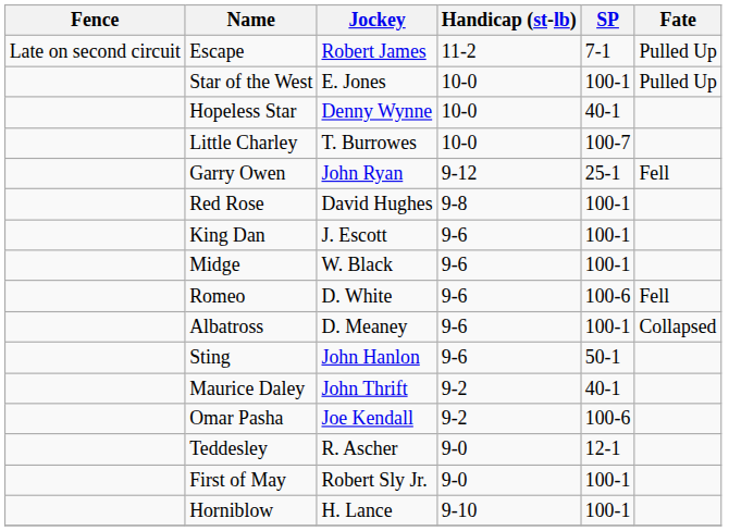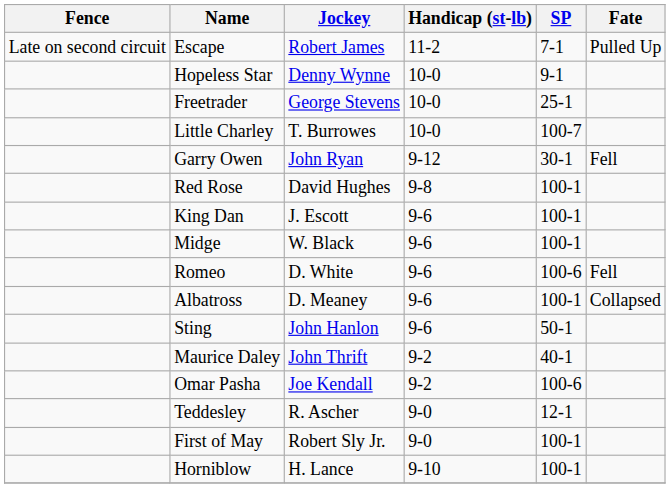 <table class="wikitable sortable">
 <tr>
 <th>Fence</th>
 <th>Name</th>
 <th><a href='#'>Jockey</a></th>
 <th>Handicap (<a href='#'>st</a>-<a href='#'>lb</a>)</th>
 <th><a href='#'>SP</a></th>
 <th>Fate</th>
 </tr>
 <tr>
 <td>Late on second circuit</td>
 <td>Escape</td>
 <td><a href='#'>Robert James</a></td>
 <td>11-2</td>
 <td>7-1</td>
 <td>Pulled Up</td>
 </tr>
 <tr>
 <td></td>
-<td>Star of the West</td>
-<td>E. Jones</td>
+<td>Hopeless Star</td>
+<td><a href='#'>Denny Wynne</a></td>
 <td>10-0</td>
-<td>100-1</td>
-<td>Pulled Up</td>
+<td>9-1</td>
+<td></td>
 </tr>
 <tr>
 <td></td>
-<td>Hopeless Star</td>
-<td><a href='#'>Denny Wynne</a></td>
+<td>Freetrader</td>
+<td><a href='#'>George Stevens</a></td>
 <td>10-0</td>
-<td>40-1</td>
+<td>25-1</td>
 <td></td>
 </tr>
 <tr>
 <td></td>
 <td>Little Charley</td>
 <td>T. Burrowes</td>
 <td>10-0</td>
 <td>100-7</td>
 <td></td>
 </tr>
 <tr>
 <td></td>
 <td>Garry Owen</td>
 <td><a href='#'>John Ryan</a></td>
 <td>9-12</td>
-<td>25-1</td>
+<td>30-1</td>
 <td>Fell</td>
 </tr>
 <tr>
 <td></td>
 <td>Red Rose</td>
 <td>David Hughes</td>
 <td>9-8</td>
 <td>100-1</td>
 <td></td>
 </tr>
 <tr>
 <td></td>
 <td>King Dan</td>
 <td>J. Escott</td>
 <td>9-6</td>
 <td>100-1</td>
 <td></td>
 </tr>
 <tr>
 <td></td>
 <td>Midge</td>
 <td>W. Black</td>
 <td>9-6</td>
 <td>100-1</td>
 <td></td>
 </tr>
 <tr>
 <td></td>
 <td>Romeo</td>
 <td>D. White</td>
 <td>9-6</td>
 <td>100-6</td>
 <td>Fell</td>
 </tr>
 <tr>
 <td></td>
 <td>Albatross</td>
 <td>D. Meaney</td>
 <td>9-6</td>
 <td>100-1</td>
 <td>Collapsed</td>
 </tr>
 <tr>
 <td></td>
 <td>Sting</td>
 <td><a href='#'>John Hanlon</a></td>
 <td>9-6</td>
 <td>50-1</td>
 <td></td>
 </tr>
 <tr>
 <td></td>
 <td>Maurice Daley</td>
 <td><a href='#'>John Thrift</a></td>
 <td>9-2</td>
 <td>40-1</td>
 <td></td>
 </tr>
 <tr>
 <td></td>
 <td>Omar Pasha</td>
 <td><a href='#'>Joe Kendall</a></td>
 <td>9-2</td>
 <td>100-6</td>
 <td></td>
 </tr>
 <tr>
 <td></td>
 <td>Teddesley</td>
 <td>R. Ascher</td>
 <td>9-0</td>
 <td>12-1</td>
 <td></td>
 </tr>
 <tr>
 <td></td>
 <td>First of May</td>
 <td>Robert Sly Jr.</td>
 <td>9-0</td>
 <td>100-1</td>
 <td></td>
 </tr>
 <tr>
 <td></td>
 <td>Horniblow</td>
 <td>H. Lance</td>
 <td>9-10</td>
 <td>100-1</td>
 <td></td>
 </tr>
 <tr>
 </tr>
 </table>
